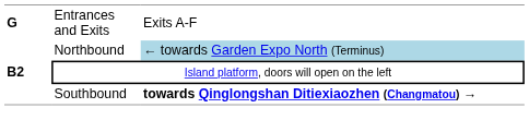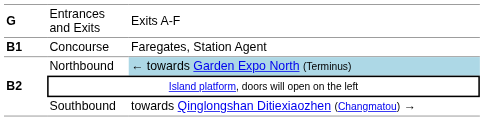 <table table border=0 cellspacing=0 cellpadding=3>
 <tr>
 <td style="border-top:solid 1px gray;border-bottom:solid 0px gray;" width=50><strong>G</strong></td>
 <td style="border-top:solid 1px gray;border-bottom:solid 0px gray;" width=100>Entrances and Exits</td>
 <td style="border-top:solid 1px gray;border-bottom:solid 0px gray;" width=450>Exits A-F</td>
+</tr>
+<tr>
+<td style="border-top:solid 1px gray;border-bottom:solid 1px gray;" width=50><strong>B1</strong></td>
+<td style="border-top:solid 1px gray;border-bottom:solid 1px gray;" width=100>Concourse</td>
+<td style="border-top:solid 1px gray;border-bottom:solid 1px gray;" width=450>Faregates, Station Agent</td>
 </tr>
 <tr>
 <td style="border-bottom:solid 1px gray;" rowspan=3><strong>B2</strong></td>
 <td>Northbound</td>
 <td style="background: lightblue;">←  towards <a href='#'>Garden Expo North</a> <small>(Terminus)</small></td>
 </tr>
 <tr>
 <td style="border-right:solid 2px black;border-left:solid 2px black;border-top:solid 2px black;border-bottom:solid 2px black;text-align:center;" colspan=2><small><a href='#'>Island platform</a>, doors will open on the left</small></td>
 </tr>
 <tr>
 <td style="border-bottom:solid 1px gray;">Southbound</td>
-<td style="border-bottom:solid 1px gray;"><strong> towards <a href='#'>Qinglongshan Ditiexiaozhen</a> <small>(<a href='#'>Changmatou</a>)</small> →</strong></td>
+<td style="border-bottom:solid 1px gray;"> towards <a href='#'>Qinglongshan Ditiexiaozhen</a> <small>(<a href='#'>Changmatou</a>)</small> →</td>
 </tr>
 </table>
